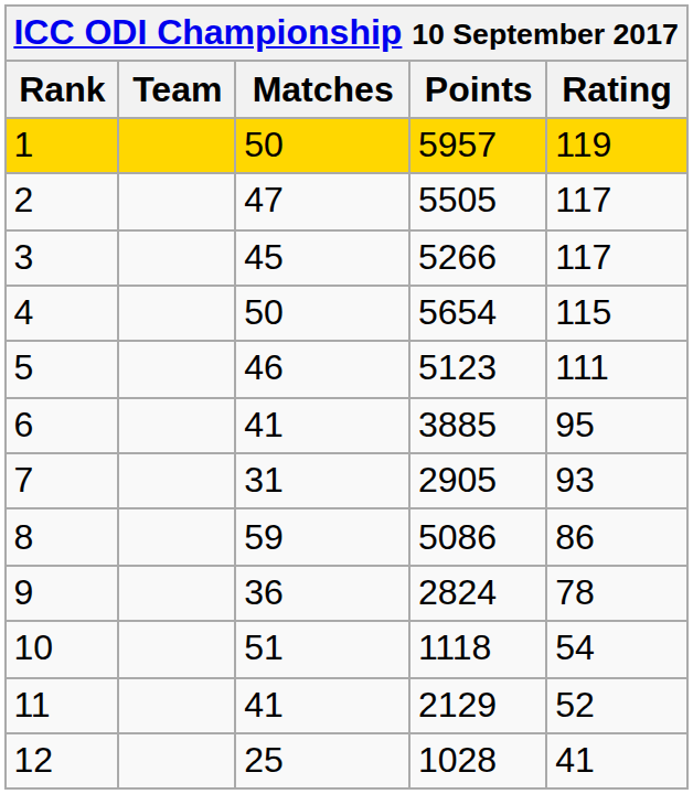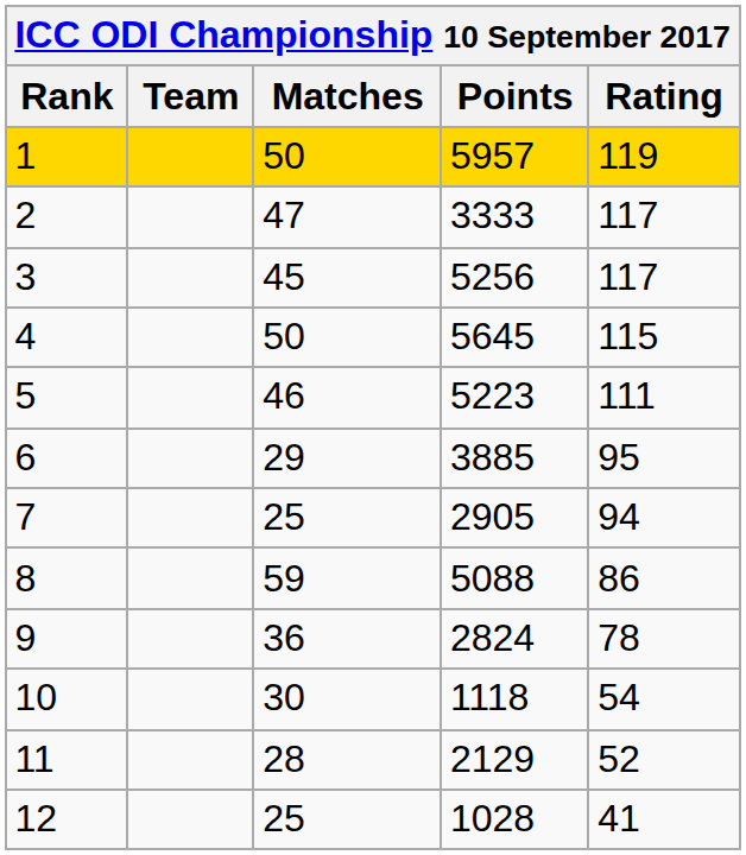 <table class="wikitable" style="white-space:nowrap">
 <tr>
 <th colspan="5"><a href='#'>ICC ODI Championship</a> <small>10 September 2017</small></th>
 </tr>
 <tr>
 <th>Rank</th>
 <th>Team</th>
 <th>Matches</th>
 <th>Points</th>
 <th>Rating</th>
 </tr>
 <tr style="background:gold">
 <td>1</td>
 <td style="text-align:left;"></td>
 <td>50</td>
 <td>5957</td>
 <td>119</td>
 </tr>
 <tr>
 <td>2</td>
 <td style="text-align:left;"></td>
 <td>47</td>
-<td>5505</td>
+<td>3333</td>
 <td>117</td>
 </tr>
 <tr>
 <td>3</td>
 <td style="text-align:left;"></td>
 <td>45</td>
-<td>5266</td>
+<td>5256</td>
 <td>117</td>
 </tr>
 <tr>
 <td>4</td>
 <td style="text-align:left;"></td>
 <td>50</td>
-<td>5654</td>
+<td>5645</td>
 <td>115</td>
 </tr>
 <tr>
 <td>5</td>
 <td style="text-align:left;"></td>
 <td>46</td>
-<td>5123</td>
+<td>5223</td>
 <td>111</td>
 </tr>
 <tr>
 <td>6</td>
 <td style="text-align:left;"></td>
-<td>41</td>
+<td>29</td>
 <td>3885</td>
 <td>95</td>
 </tr>
 <tr>
 <td>7</td>
 <td style="text-align:left;"></td>
-<td>31</td>
+<td>25</td>
 <td>2905</td>
-<td>93</td>
+<td>94</td>
 </tr>
 <tr>
 <td>8</td>
 <td style="text-align:left;"></td>
 <td>59</td>
-<td>5086</td>
+<td>5088</td>
 <td>86</td>
 </tr>
 <tr>
 <td>9</td>
 <td style="text-align:left;"></td>
 <td>36</td>
 <td>2824</td>
 <td>78</td>
 </tr>
 <tr>
 <td>10</td>
 <td style="text-align:left;"></td>
-<td>51</td>
+<td>30</td>
 <td>1118</td>
 <td>54</td>
 </tr>
 <tr>
 <td>11</td>
 <td style="text-align:left;"></td>
-<td>41</td>
+<td>28</td>
 <td>2129</td>
 <td>52</td>
 </tr>
 <tr>
 <td>12</td>
 <td style="text-align:left;"></td>
 <td>25</td>
 <td>1028</td>
 <td>41</td>
 </tr>
 </table>
